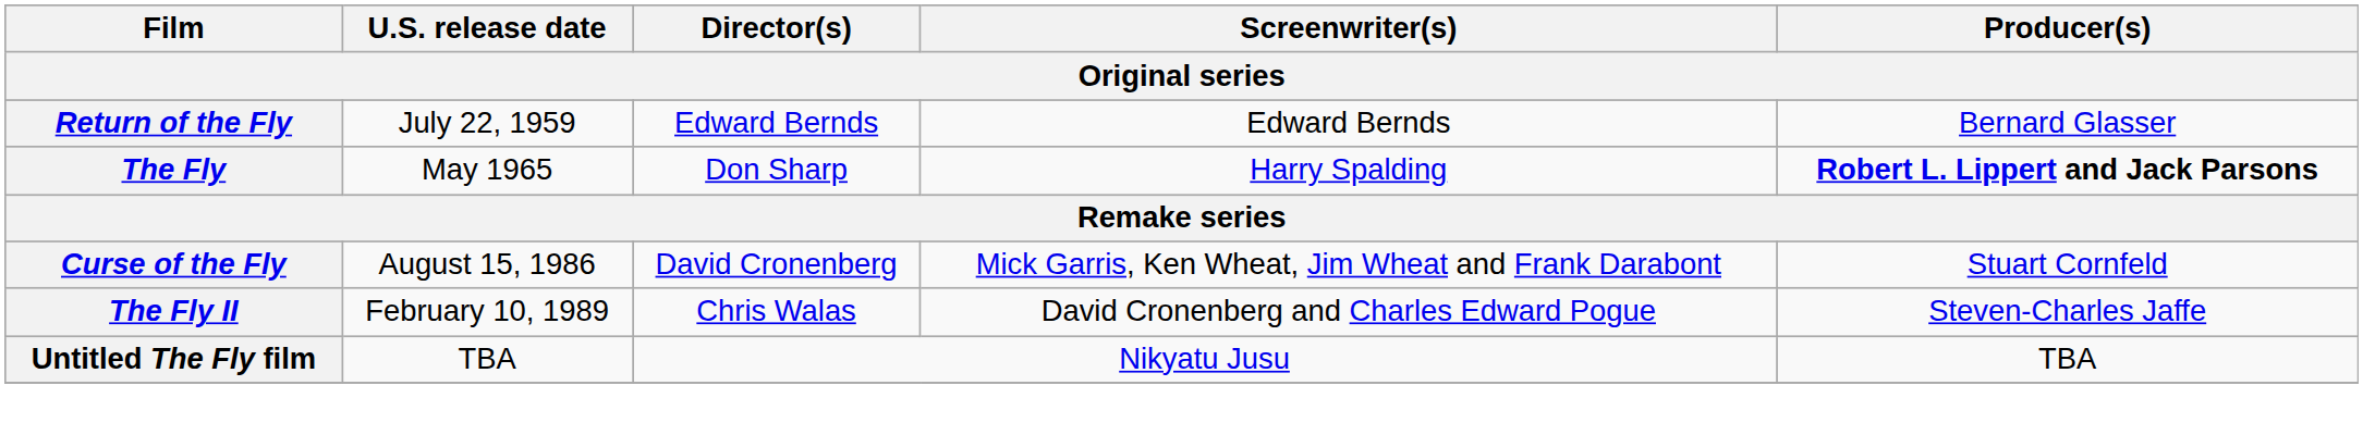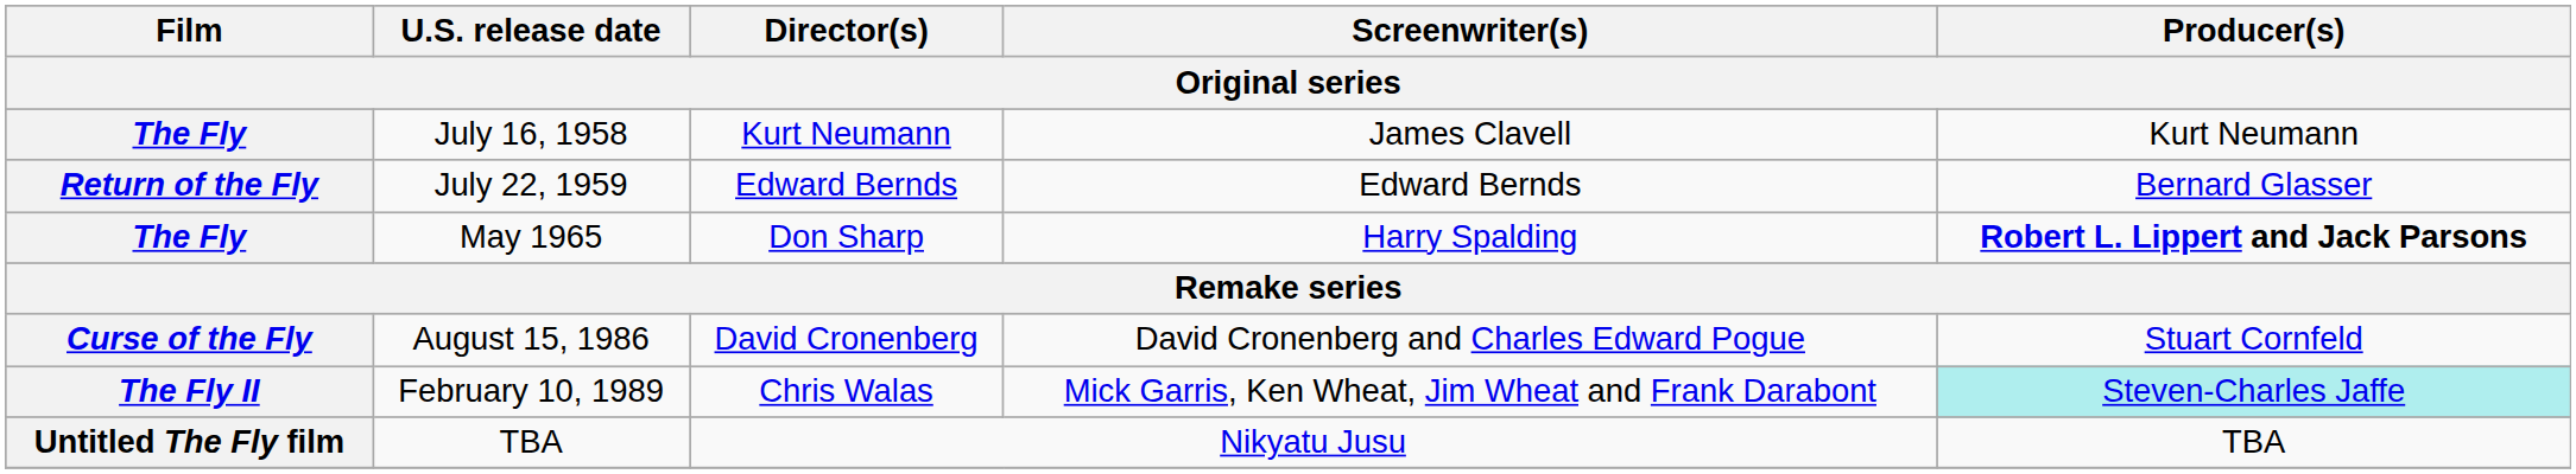 <table class="wikitable plainrowheaders"  style="text-align:center; width:100%;">
 <tr>
 <th scope="col">Film</th>
 <th scope="col">U.S. release date</th>
 <th scope="col">Director(s)</th>
 <th scope="col">Screenwriter(s)</th>
 <th scope="col">Producer(s)</th>
 </tr>
 <tr>
 <th colspan="5">Original series</th>
+</tr>
+<tr>
+<th scope="row"><em><a href='#'>The Fly</a></em></th>
+<td>July 16, 1958</td>
+<td><a href='#'>Kurt Neumann</a></td>
+<td>James Clavell</td>
+<td>Kurt Neumann</td>
 </tr>
 <tr>
 <th scope="row"><em><a href='#'>Return of the Fly</a></em></th>
 <td>July 22, 1959</td>
 <td><a href='#'>Edward Bernds</a></td>
 <td>Edward Bernds</td>
 <td><a href='#'>Bernard Glasser</a></td>
 </tr>
 <tr>
 <th scope="row"><em><a href='#'>The Fly</a></em></th>
 <td>May 1965</td>
 <td><a href='#'>Don Sharp</a></td>
 <td><a href='#'>Harry Spalding</a></td>
 <td><strong><a href='#'>Robert L. Lippert</a> and Jack Parsons</strong></td>
 </tr>
 <tr>
 <th colspan="5">Remake series</th>
 </tr>
 <tr>
 <th scope="row"><em><a href='#'>Curse of the Fly</a></em></th>
 <td>August 15, 1986</td>
 <td><a href='#'>David Cronenberg</a></td>
-<td><a href='#'>Mick Garris</a>, Ken Wheat, <a href='#'>Jim Wheat</a> and <a href='#'>Frank Darabont</a></td>
+<td>David Cronenberg and <a href='#'>Charles Edward Pogue</a></td>
 <td><a href='#'>Stuart Cornfeld</a></td>
 </tr>
 <tr>
 <th scope="row"><em><a href='#'>The Fly II</a></em></th>
 <td>February 10, 1989</td>
 <td><a href='#'>Chris Walas</a></td>
-<td>David Cronenberg and <a href='#'>Charles Edward Pogue</a></td>
-<td><a href='#'>Steven-Charles Jaffe</a></td>
+<td><a href='#'>Mick Garris</a>, Ken Wheat, <a href='#'>Jim Wheat</a> and <a href='#'>Frank Darabont</a></td>
+<td style="background: paleturquoise;"><a href='#'>Steven-Charles Jaffe</a></td>
 </tr>
 <tr>
 <th scope="row">Untitled <em>The Fly</em> film</th>
 <td>TBA</td>
 <td colspan="2"><a href='#'>Nikyatu Jusu</a></td>
 <td>TBA</td>
 </tr>
 <tr>
 </tr>
 </table>
